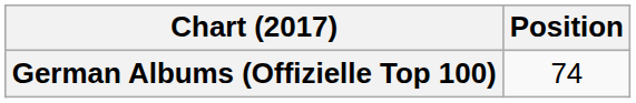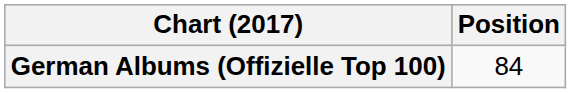 <table class="wikitable plainrowheaders">
 <tr>
 <th scope="col">Chart (2017)</th>
 <th scope="col">Position</th>
 </tr>
 <tr>
 <th scope="row">German Albums (Offizielle Top 100)</th>
-<td align="center">74</td>
+<td align="center">84</td>
 </tr>
 </table>
